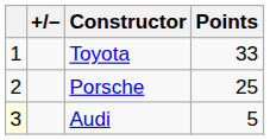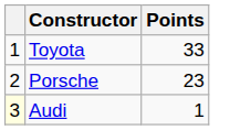 <table class="wikitable" style="font-size: 95%;">
 <tr>
 <th scope="col"></th>
-<th scope="col">+/–</th>
 <th scope="col">Constructor</th>
 <th scope="col">Points</th>
 </tr>
 <tr>
 <td align="center">1</td>
-<td align="left"></td>
 <td> <a href='#'>Toyota</a></td>
 <td align="right">33</td>
 </tr>
 <tr>
 <td align="center">2</td>
-<td align="left"></td>
 <td> <a href='#'>Porsche</a></td>
-<td align="right">25</td>
+<td align="right">23</td>
 </tr>
 <tr>
 <td align="center" style="background: lightyellow;">3</td>
-<td align="left"></td>
 <td> <a href='#'>Audi</a></td>
-<td align="right">5</td>
+<td align="right">1</td>
 </tr>
 </table>
